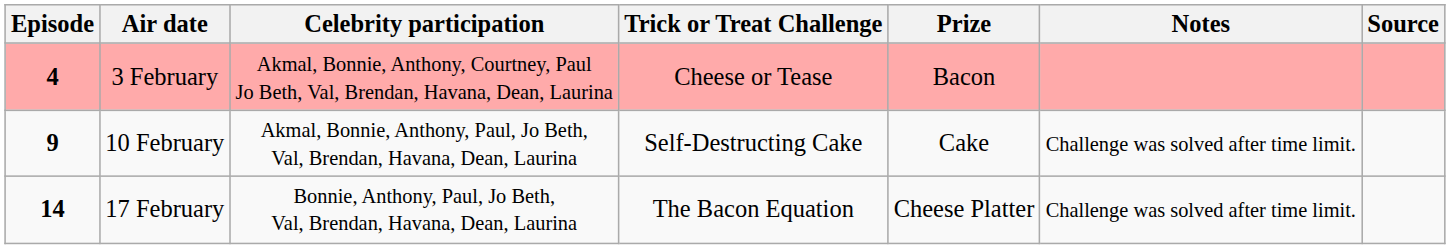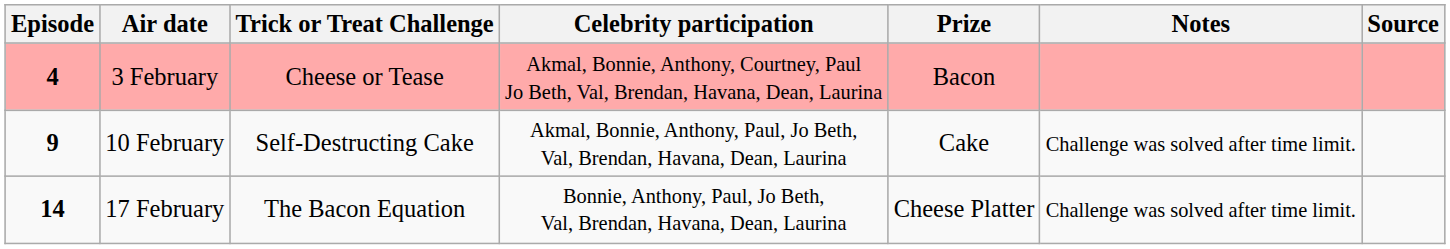 <table class="wikitable" style="margin:auto; text-align:center;">
 <tr>
 <th>Episode</th>
 <th>Air date</th>
+<th>Trick or Treat Challenge</th>
 <th>Celebrity participation</th>
-<th>Trick or Treat Challenge</th>
 <th>Prize</th>
 <th>Notes</th>
 <th>Source</th>
 </tr>
 <tr style="background:#ffaaaa;">
 <td><strong>4</strong></td>
 <td>3 February</td>
+<td>Cheese or Tease</td>
 <td><small>Akmal, Bonnie, Anthony, Courtney, Paul <br> Jo Beth, Val, Brendan, Havana, Dean, Laurina</small></td>
-<td>Cheese or Tease</td>
 <td>Bacon</td>
 <td></td>
 <td></td>
 </tr>
 <tr>
 <td><strong>9</strong></td>
 <td>10 February</td>
+<td>Self-Destructing Cake</td>
 <td><small>Akmal, Bonnie, Anthony, Paul, Jo Beth, <br>Val, Brendan, Havana, Dean, Laurina</small></td>
-<td>Self-Destructing Cake</td>
 <td>Cake</td>
 <td><small>Challenge was solved after time limit. </small></td>
 <td></td>
 </tr>
 <tr>
 <td><strong>14</strong></td>
 <td>17 February</td>
+<td>The Bacon Equation</td>
 <td><small>Bonnie, Anthony, Paul, Jo Beth, <br>Val, Brendan, Havana, Dean, Laurina</small></td>
-<td>The Bacon Equation</td>
 <td>Cheese Platter</td>
 <td><small>Challenge was solved after time limit.</small></td>
 <td></td>
 </tr>
 </table>
